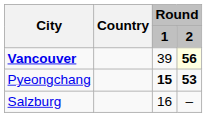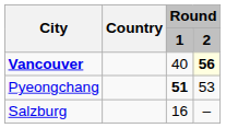 <table class="wikitable">
 <tr>
 <th rowspan=2>City</th>
 <th rowspan=2>Country</th>
 <th colspan=2 style="background:silver;">Round</th>
 </tr>
 <tr>
 <th style="background:silver;">1</th>
 <th style="background:silver;">2</th>
 </tr>
 <tr>
 <td><strong><a href='#'>Vancouver</a></strong></td>
 <td><strong></strong></td>
-<td style="text-align:center;">39</td>
+<td style="text-align:center;">40</td>
 <td style="background: lightyellow; text-align:center;"><strong>56</strong></td>
 </tr>
 <tr>
 <td><a href='#'>Pyeongchang</a></td>
 <td></td>
-<td style="text-align:center;"><strong>15</strong></td>
-<td style="text-align:center;"><strong>53</strong></td>
+<td style="text-align:center;"><strong>51</strong></td>
+<td style="text-align:center;">53</td>
 </tr>
 <tr>
 <td><a href='#'>Salzburg</a></td>
 <td></td>
 <td style="text-align:center;">16</td>
 <td style="text-align:center;">–</td>
 </tr>
 </table>
